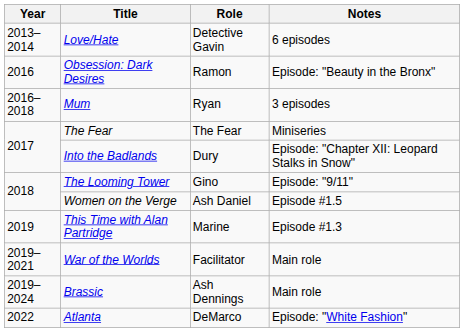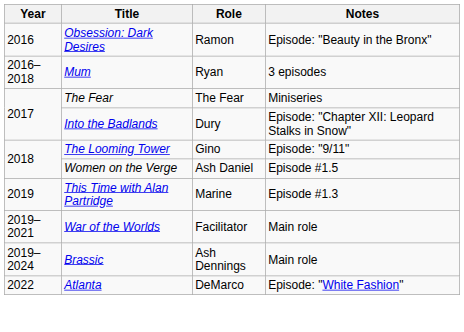 <table class="wikitable sortable">
 <tr>
 <th>Year</th>
 <th>Title</th>
 <th>Role</th>
 <th class="unsortable">Notes</th>
-</tr>
-<tr>
-<td>2013–2014</td>
-<td><em><a href='#'>Love/Hate</a></em></td>
-<td>Detective Gavin</td>
-<td>6 episodes</td>
 </tr>
 <tr>
 <td>2016</td>
 <td><em><a href='#'>Obsession: Dark Desires</a></em></td>
 <td>Ramon</td>
 <td>Episode: "Beauty in the Bronx"</td>
 </tr>
 <tr>
 <td>2016–2018</td>
 <td><em><a href='#'>Mum</a></em></td>
 <td>Ryan</td>
 <td>3 episodes</td>
 </tr>
 <tr>
 <td rowspan="2">2017</td>
 <td><em>The Fear</em></td>
 <td>The Fear</td>
 <td>Miniseries</td>
 </tr>
 <tr>
 <td><em><a href='#'>Into the Badlands</a></em></td>
 <td>Dury</td>
 <td>Episode: "Chapter XII: Leopard Stalks in Snow"</td>
 </tr>
 <tr>
 <td rowspan="2">2018</td>
 <td><em><a href='#'>The Looming Tower</a></em></td>
 <td>Gino</td>
 <td>Episode: "9/11"</td>
 </tr>
 <tr>
 <td><em>Women on the Verge</em></td>
 <td>Ash Daniel</td>
 <td>Episode #1.5</td>
 </tr>
 <tr>
 <td>2019</td>
 <td><em><a href='#'>This Time with Alan Partridge</a></em></td>
 <td>Marine</td>
 <td>Episode #1.3</td>
 </tr>
 <tr>
 <td>2019–2021</td>
 <td><em><a href='#'>War of the Worlds</a></em></td>
 <td>Facilitator</td>
 <td>Main role</td>
 </tr>
 <tr>
 <td>2019–2024</td>
 <td><em><a href='#'>Brassic</a></em></td>
 <td>Ash Dennings</td>
 <td>Main role</td>
 </tr>
 <tr>
 <td>2022</td>
 <td><em><a href='#'>Atlanta</a></em></td>
 <td>DeMarco</td>
 <td>Episode: "<a href='#'>White Fashion</a>"</td>
 </tr>
 </table>
